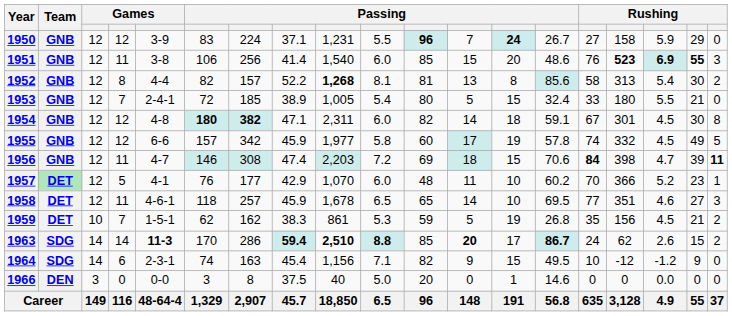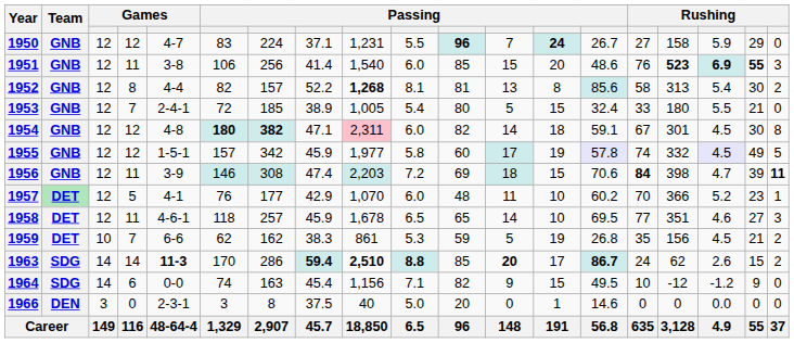 <table class="wikitable" style="text-align:center;">
 <tr>
 <th rowspan="2">Year</th>
 <th rowspan="2">Team</th>
 <th colspan="3">Games</th>
 <th colspan="9">Passing</th>
 <th colspan="5">Rushing</th>
 </tr>
 <tr>
 <th></th>
 <th></th>
 <th></th>
 <th></th>
 <th></th>
 <th></th>
 <th></th>
 <th></th>
 <th></th>
 <th></th>
 <th></th>
 <th></th>
 <th></th>
 <th></th>
 <th></th>
 <th></th>
 <th></th>
 </tr>
 <tr>
 <th><a href='#'>1950</a></th>
 <th><a href='#'>GNB</a></th>
 <td>12</td>
 <td>12</td>
-<td>3-9</td>
+<td>4-7</td>
 <td>83</td>
 <td>224</td>
 <td>37.1</td>
 <td>1,231</td>
 <td>5.5</td>
 <td style="background:#cfecec; width:3em;"><strong>96</strong></td>
 <td>7</td>
 <td style="background:#cfecec; width:3em;"><strong>24</strong></td>
 <td>26.7</td>
 <td>27</td>
 <td>158</td>
 <td>5.9</td>
 <td>29</td>
 <td>0</td>
 </tr>
 <tr>
 <th><a href='#'>1951</a></th>
 <th><a href='#'>GNB</a></th>
 <td>12</td>
 <td>11</td>
 <td>3-8</td>
 <td>106</td>
 <td>256</td>
 <td>41.4</td>
 <td>1,540</td>
 <td>6.0</td>
 <td>85</td>
 <td>15</td>
 <td>20</td>
 <td>48.6</td>
 <td>76</td>
 <td><strong>523</strong></td>
 <td style="background:#cfecec; width:3em;"><strong>6.9</strong></td>
 <td><strong>55</strong></td>
 <td>3</td>
 </tr>
 <tr>
 <th><a href='#'>1952</a></th>
 <th><a href='#'>GNB</a></th>
 <td>12</td>
 <td>8</td>
 <td>4-4</td>
 <td>82</td>
 <td>157</td>
 <td>52.2</td>
 <td><strong>1,268</strong></td>
 <td>8.1</td>
 <td>81</td>
 <td>13</td>
 <td>8</td>
 <td style="background:#cfecec; width:3em;">85.6</td>
 <td>58</td>
 <td>313</td>
 <td>5.4</td>
 <td>30</td>
 <td>2</td>
 </tr>
 <tr>
 <th><a href='#'>1953</a></th>
 <th><a href='#'>GNB</a></th>
 <td>12</td>
 <td>7</td>
 <td>2-4-1</td>
 <td>72</td>
 <td>185</td>
 <td>38.9</td>
 <td>1,005</td>
 <td>5.4</td>
 <td>80</td>
 <td>5</td>
 <td>15</td>
 <td>32.4</td>
 <td>33</td>
 <td>180</td>
 <td>5.5</td>
 <td>21</td>
 <td>0</td>
 </tr>
 <tr>
 <th><a href='#'>1954</a></th>
 <th><a href='#'>GNB</a></th>
 <td>12</td>
 <td>12</td>
 <td>4-8</td>
 <td style="background:#cfecec; width:3em;"><strong>180</strong></td>
 <td style="background:#cfecec; width:3em;"><strong>382</strong></td>
 <td>47.1</td>
-<td>2,311</td>
+<td style="background: pink;">2,311</td>
 <td>6.0</td>
 <td>82</td>
 <td>14</td>
 <td>18</td>
 <td>59.1</td>
 <td>67</td>
 <td>301</td>
 <td>4.5</td>
 <td>30</td>
 <td>8</td>
 </tr>
 <tr>
 <th><a href='#'>1955</a></th>
 <th><a href='#'>GNB</a></th>
 <td>12</td>
 <td>12</td>
-<td>6-6</td>
+<td>1-5-1</td>
 <td>157</td>
 <td>342</td>
 <td>45.9</td>
 <td>1,977</td>
 <td>5.8</td>
 <td>60</td>
 <td style="background:#cfecec; width:3em;">17</td>
 <td>19</td>
-<td>57.8</td>
+<td style="background: lavender;">57.8</td>
 <td>74</td>
 <td>332</td>
-<td>4.5</td>
+<td style="background: lavender;">4.5</td>
 <td>49</td>
 <td>5</td>
 </tr>
 <tr>
 <th><a href='#'>1956</a></th>
 <th><a href='#'>GNB</a></th>
 <td>12</td>
 <td>11</td>
-<td>4-7</td>
+<td>3-9</td>
 <td style="background:#cfecec; width:3em;">146</td>
 <td style="background:#cfecec; width:3em;">308</td>
 <td>47.4</td>
 <td style="background:#cfecec; width:3em;">2,203</td>
 <td>7.2</td>
 <td>69</td>
 <td style="background:#cfecec; width:3em;">18</td>
 <td>15</td>
 <td>70.6</td>
 <td><strong>84</strong></td>
 <td>398</td>
 <td>4.7</td>
 <td>39</td>
 <td><strong>11</strong></td>
 </tr>
 <tr>
 <th><a href='#'>1957</a></th>
 <th style="background:#afe6ba; width:3em;"><a href='#'>DET</a></th>
 <td>12</td>
 <td>5</td>
 <td>4-1</td>
 <td>76</td>
 <td>177</td>
 <td>42.9</td>
 <td>1,070</td>
 <td>6.0</td>
 <td>48</td>
 <td>11</td>
 <td>10</td>
 <td>60.2</td>
 <td>70</td>
 <td>366</td>
 <td>5.2</td>
 <td>23</td>
 <td>1</td>
 </tr>
 <tr>
 <th><a href='#'>1958</a></th>
 <th><a href='#'>DET</a></th>
 <td>12</td>
 <td>11</td>
 <td>4-6-1</td>
 <td>118</td>
 <td>257</td>
 <td>45.9</td>
 <td>1,678</td>
 <td>6.5</td>
 <td>65</td>
 <td>14</td>
 <td>10</td>
 <td>69.5</td>
 <td>77</td>
 <td>351</td>
 <td>4.6</td>
 <td>27</td>
 <td>3</td>
 </tr>
 <tr>
 <th><a href='#'>1959</a></th>
 <th><a href='#'>DET</a></th>
 <td>10</td>
 <td>7</td>
-<td>1-5-1</td>
+<td>6-6</td>
 <td>62</td>
 <td>162</td>
 <td>38.3</td>
 <td>861</td>
 <td>5.3</td>
 <td>59</td>
 <td>5</td>
 <td>19</td>
 <td>26.8</td>
 <td>35</td>
 <td>156</td>
 <td>4.5</td>
 <td>21</td>
 <td>2</td>
 </tr>
 <tr>
 <th><a href='#'>1963</a></th>
 <th><a href='#'>SDG</a></th>
 <td>14</td>
 <td>14</td>
 <td><strong>11-3</strong></td>
 <td>170</td>
 <td>286</td>
 <td style="background:#cfecec; width:3em;"><strong>59.4</strong></td>
 <td><strong>2,510</strong></td>
 <td style="background:#cfecec; width:3em;"><strong>8.8</strong></td>
 <td>85</td>
 <td><strong>20</strong></td>
 <td>17</td>
 <td style="background:#cfecec; width:3em;"><strong>86.7</strong></td>
 <td>24</td>
 <td>62</td>
 <td>2.6</td>
 <td>15</td>
 <td>2</td>
 </tr>
 <tr>
 <th><a href='#'>1964</a></th>
 <th><a href='#'>SDG</a></th>
 <td>14</td>
 <td>6</td>
-<td>2-3-1</td>
+<td>0-0</td>
 <td>74</td>
 <td>163</td>
 <td>45.4</td>
 <td>1,156</td>
 <td>7.1</td>
 <td>82</td>
 <td>9</td>
 <td>15</td>
 <td>49.5</td>
 <td>10</td>
 <td>-12</td>
 <td>-1.2</td>
 <td>9</td>
 <td>0</td>
 </tr>
 <tr>
 <th><a href='#'>1966</a></th>
 <th><a href='#'>DEN</a></th>
 <td>3</td>
 <td>0</td>
-<td>0-0</td>
+<td>2-3-1</td>
 <td>3</td>
 <td>8</td>
 <td>37.5</td>
 <td>40</td>
 <td>5.0</td>
 <td>20</td>
 <td>0</td>
 <td>1</td>
 <td>14.6</td>
 <td>0</td>
 <td>0</td>
 <td>0.0</td>
 <td>0</td>
 <td>0</td>
 </tr>
 <tr>
 <th colspan="2">Career</th>
 <th>149</th>
 <th>116</th>
 <th>48-64-4</th>
 <th>1,329</th>
 <th>2,907</th>
 <th>45.7</th>
 <th>18,850</th>
 <th>6.5</th>
 <th>96</th>
 <th>148</th>
 <th>191</th>
 <th>56.8</th>
 <th>635</th>
 <th>3,128</th>
 <th>4.9</th>
 <th>55</th>
 <th>37</th>
 </tr>
 </table>
